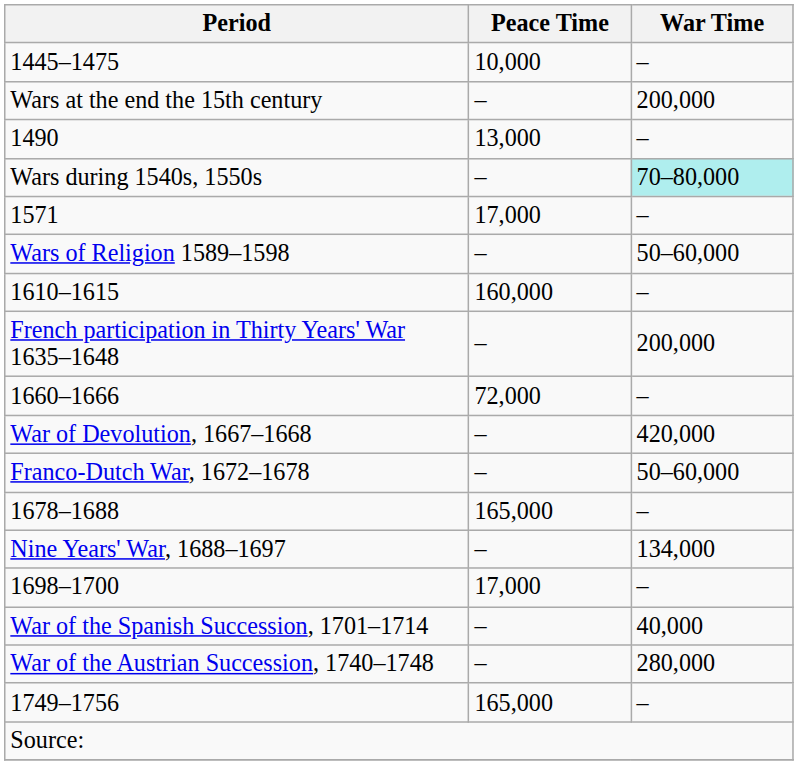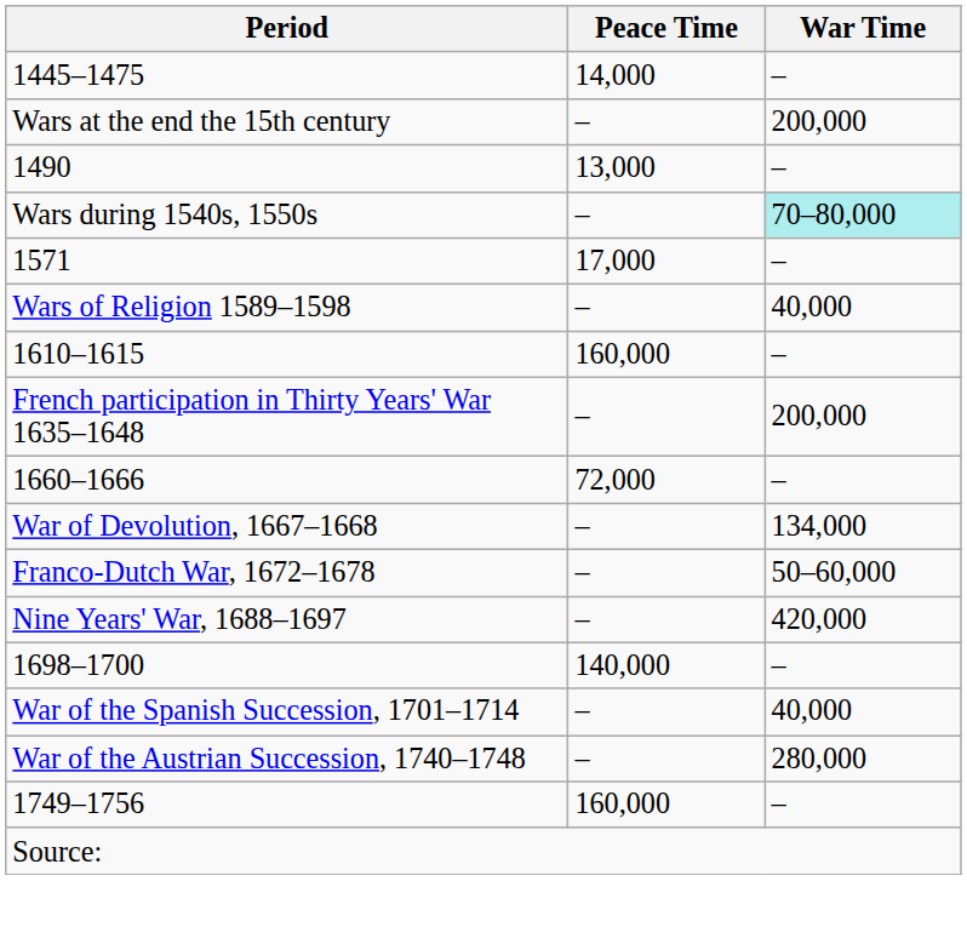 <table class="wikitable">
 <tr>
 <th align="left" width="300">Period</th>
 <th align="left" width="100">Peace Time</th>
 <th align="left" width="100">War Time</th>
 </tr>
 <tr>
 <td>1445–1475</td>
-<td>10,000</td>
+<td>14,000</td>
 <td>–</td>
 </tr>
 <tr>
 <td>Wars at the end the 15th century</td>
 <td>–</td>
 <td>200,000</td>
 </tr>
 <tr>
 <td>1490</td>
 <td>13,000</td>
 <td>–</td>
 </tr>
 <tr>
 <td>Wars during 1540s, 1550s</td>
 <td>–</td>
 <td style="background: paleturquoise;">70–80,000</td>
 </tr>
 <tr>
 <td>1571</td>
 <td>17,000</td>
 <td>–</td>
 </tr>
 <tr>
 <td><a href='#'>Wars of Religion</a> 1589–1598</td>
 <td>–</td>
-<td>50–60,000</td>
+<td>40,000</td>
 </tr>
 <tr>
 <td>1610–1615</td>
 <td>160,000</td>
 <td>–</td>
 </tr>
 <tr>
 <td><a href='#'>French participation in Thirty Years' War</a> 1635–1648</td>
 <td>–</td>
 <td>200,000</td>
 </tr>
 <tr>
 <td>1660–1666</td>
 <td>72,000</td>
 <td>–</td>
 </tr>
 <tr>
 <td><a href='#'>War of Devolution</a>, 1667–1668</td>
 <td>–</td>
-<td>420,000</td>
+<td>134,000</td>
 </tr>
 <tr>
 <td><a href='#'>Franco-Dutch War</a>, 1672–1678</td>
 <td>–</td>
 <td>50–60,000</td>
 </tr>
 <tr>
-<td>1678–1688</td>
-<td>165,000</td>
-<td>–</td>
-</tr>
-<tr>
 <td><a href='#'>Nine Years' War</a>, 1688–1697</td>
 <td>–</td>
-<td>134,000</td>
+<td>420,000</td>
 </tr>
 <tr>
 <td>1698–1700</td>
-<td>17,000</td>
+<td>140,000</td>
 <td>–</td>
 </tr>
 <tr>
 <td><a href='#'>War of the Spanish Succession</a>, 1701–1714</td>
 <td>–</td>
 <td>40,000</td>
 </tr>
 <tr>
 <td><a href='#'>War of the Austrian Succession</a>, 1740–1748</td>
 <td>–</td>
 <td>280,000</td>
 </tr>
 <tr>
 <td>1749–1756</td>
-<td>165,000</td>
+<td>160,000</td>
 <td>–</td>
 </tr>
 <tr>
 <td colspan=3>Source:</td>
 </tr>
 <tr>
 </tr>
 </table>
